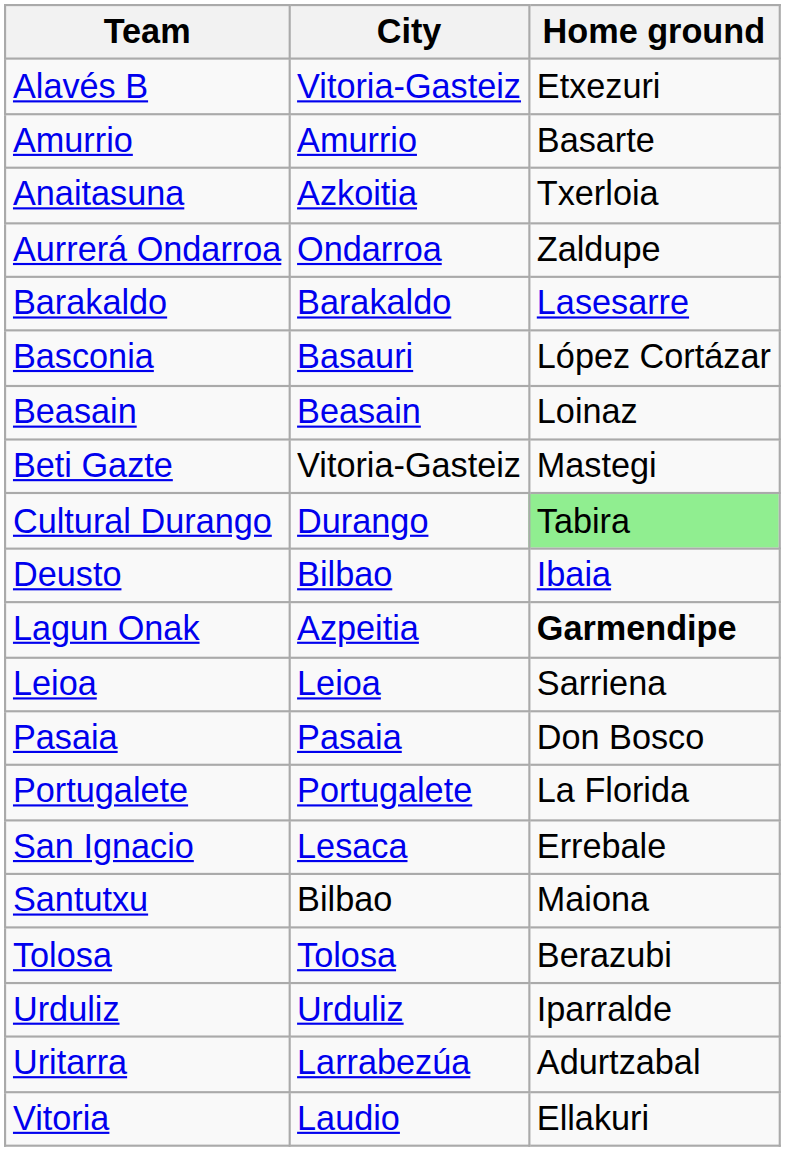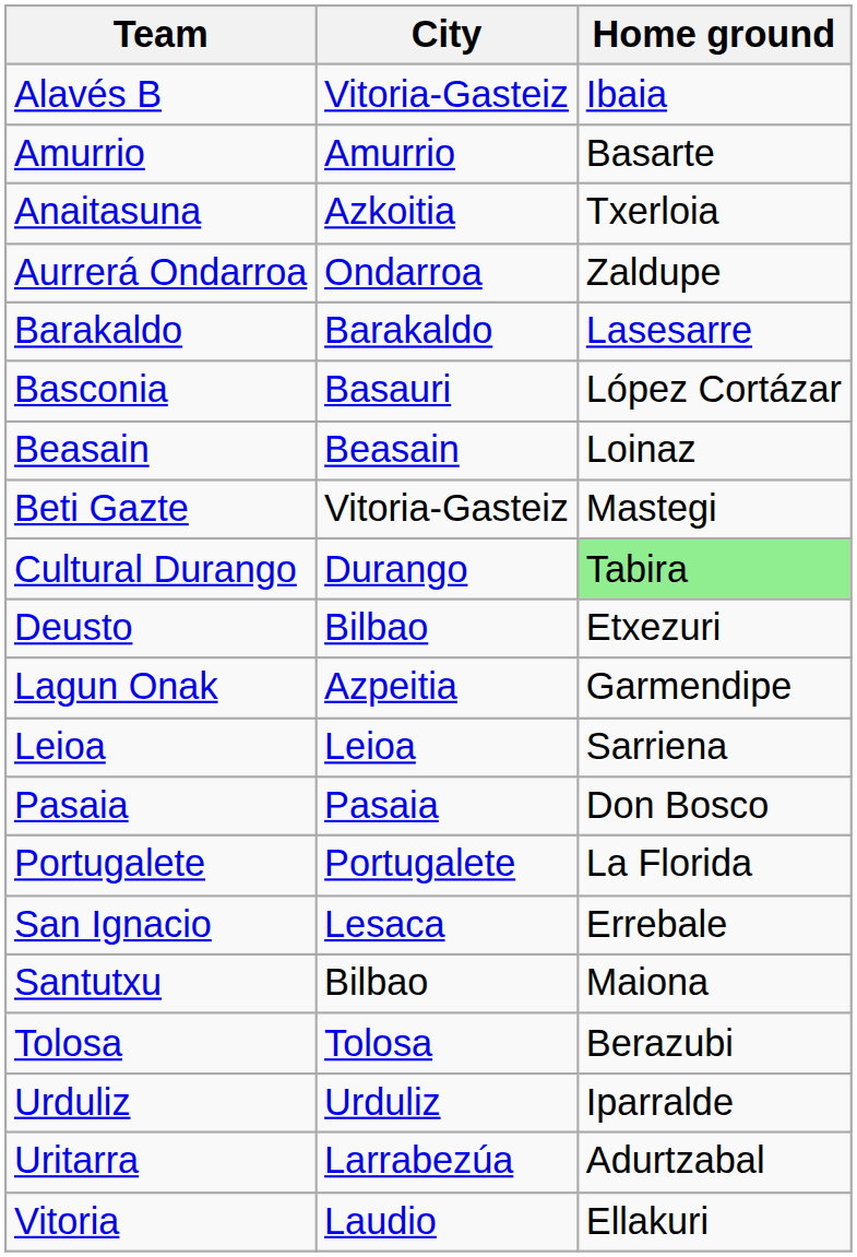 <table class="wikitable sortable">
 <tr>
 <th>Team</th>
 <th>City</th>
 <th>Home ground</th>
 </tr>
 <tr>
 <td><a href='#'>Alavés B</a></td>
 <td><a href='#'>Vitoria-Gasteiz</a></td>
-<td>Etxezuri</td>
+<td><a href='#'>Ibaia</a></td>
 </tr>
 <tr>
 <td><a href='#'>Amurrio</a></td>
 <td><a href='#'>Amurrio</a></td>
 <td>Basarte</td>
 </tr>
 <tr>
 <td><a href='#'>Anaitasuna</a></td>
 <td><a href='#'>Azkoitia</a></td>
 <td>Txerloia</td>
 </tr>
 <tr>
 <td><a href='#'>Aurrerá Ondarroa</a></td>
 <td><a href='#'>Ondarroa</a></td>
 <td>Zaldupe</td>
 </tr>
 <tr>
 <td><a href='#'>Barakaldo</a></td>
 <td><a href='#'>Barakaldo</a></td>
 <td><a href='#'>Lasesarre</a></td>
 </tr>
 <tr>
 <td><a href='#'>Basconia</a></td>
 <td><a href='#'>Basauri</a></td>
 <td>López Cortázar</td>
 </tr>
 <tr>
 <td><a href='#'>Beasain</a></td>
 <td><a href='#'>Beasain</a></td>
 <td>Loinaz</td>
 </tr>
 <tr>
 <td><a href='#'>Beti Gazte</a></td>
 <td>Vitoria-Gasteiz</td>
 <td>Mastegi</td>
 </tr>
 <tr>
 <td><a href='#'>Cultural Durango</a></td>
 <td><a href='#'>Durango</a></td>
 <td style="background: lightgreen;">Tabira</td>
 </tr>
 <tr>
 <td><a href='#'>Deusto</a></td>
 <td><a href='#'>Bilbao</a></td>
-<td><a href='#'>Ibaia</a></td>
+<td>Etxezuri</td>
 </tr>
 <tr>
 <td><a href='#'>Lagun Onak</a></td>
 <td><a href='#'>Azpeitia</a></td>
-<td><strong>Garmendipe</strong></td>
+<td>Garmendipe</td>
 </tr>
 <tr>
 <td><a href='#'>Leioa</a></td>
 <td><a href='#'>Leioa</a></td>
 <td>Sarriena</td>
 </tr>
 <tr>
 <td><a href='#'>Pasaia</a></td>
 <td><a href='#'>Pasaia</a></td>
 <td>Don Bosco</td>
 </tr>
 <tr>
 <td><a href='#'>Portugalete</a></td>
 <td><a href='#'>Portugalete</a></td>
 <td>La Florida</td>
 </tr>
 <tr>
 <td><a href='#'>San Ignacio</a></td>
 <td><a href='#'>Lesaca</a> </td>
 <td>Errebale</td>
 </tr>
 <tr>
 <td><a href='#'>Santutxu</a></td>
 <td>Bilbao</td>
 <td>Maiona</td>
 </tr>
 <tr>
 <td><a href='#'>Tolosa</a></td>
 <td><a href='#'>Tolosa</a></td>
 <td>Berazubi</td>
 </tr>
 <tr>
 <td><a href='#'>Urduliz</a></td>
 <td><a href='#'>Urduliz</a></td>
 <td>Iparralde</td>
 </tr>
 <tr>
 <td><a href='#'>Uritarra</a></td>
 <td><a href='#'>Larrabezúa</a></td>
 <td>Adurtzabal</td>
 </tr>
 <tr>
 <td><a href='#'>Vitoria</a></td>
 <td><a href='#'>Laudio</a></td>
 <td>Ellakuri</td>
 </tr>
 </table>
